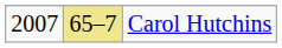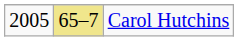 <table class="wikitable">
 <tr>
 </tr>
 <tr>
-<td>2007</td>
+<td>2005</td>
 <td style="background: khaki;">65–7</td>
 <td><a href='#'>Carol Hutchins</a></td>
 </tr>
 </table>
